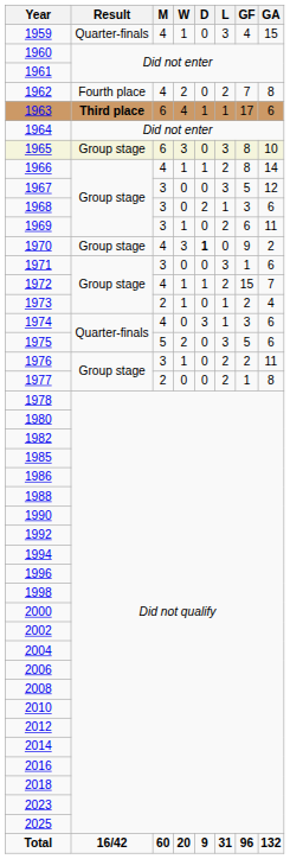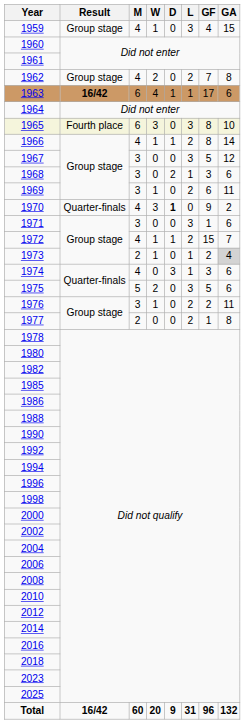 <table class="wikitable" style="text-align: center">
 <tr>
 <th width=80>Year</th>
 <th width=100>Result</th>
 <th width=20>M</th>
 <th width=20>W</th>
 <th width=20>D</th>
 <th width=20>L</th>
 <th width=20>GF</th>
 <th width=20>GA</th>
 </tr>
 <tr>
 <td> <a href='#'>1959</a></td>
-<td>Quarter-finals</td>
+<td>Group stage</td>
 <td>4</td>
 <td>1</td>
 <td>0</td>
 <td>3</td>
 <td>4</td>
 <td>15</td>
 </tr>
 <tr>
 <td> <a href='#'>1960</a></td>
 <td colspan=7 rowspan=2><em>Did not enter</em></td>
 </tr>
 <tr>
 <td> <a href='#'>1961</a></td>
 </tr>
 <tr>
 <td> <a href='#'>1962</a></td>
-<td>Fourth place</td>
+<td>Group stage</td>
 <td>4</td>
 <td>2</td>
 <td>0</td>
 <td>2</td>
 <td>7</td>
 <td>8</td>
 </tr>
 <tr style="background:#c96;">
 <td> <a href='#'>1963</a></td>
-<td><strong>Third place</strong></td>
+<td><strong>16/42</strong></td>
 <td>6</td>
 <td>4</td>
 <td>1</td>
 <td>1</td>
 <td>17</td>
 <td>6</td>
 </tr>
 <tr>
 <td> <a href='#'>1964</a></td>
 <td colspan=7 rowspan=1><em>Did not enter</em></td>
 </tr>
 <tr bgcolor=beige>
 <td> <a href='#'>1965</a></td>
-<td>Group stage</td>
+<td>Fourth place</td>
 <td>6</td>
 <td>3</td>
 <td>0</td>
 <td>3</td>
 <td>8</td>
 <td>10</td>
 </tr>
 <tr>
 <td> <a href='#'>1966</a></td>
 <td rowspan="4">Group stage</td>
 <td>4</td>
 <td>1</td>
 <td>1</td>
 <td>2</td>
 <td>8</td>
 <td>14</td>
 </tr>
 <tr>
 <td> <a href='#'>1967</a></td>
 <td>3</td>
 <td>0</td>
 <td>0</td>
 <td>3</td>
 <td>5</td>
 <td>12</td>
 </tr>
 <tr>
 <td> <a href='#'>1968</a></td>
 <td>3</td>
 <td>0</td>
 <td>2</td>
 <td>1</td>
 <td>3</td>
 <td>6</td>
 </tr>
 <tr>
 <td> <a href='#'>1969</a></td>
 <td>3</td>
 <td>1</td>
 <td>0</td>
 <td>2</td>
 <td>6</td>
 <td>11</td>
 </tr>
 <tr>
 <td> <a href='#'>1970</a></td>
-<td>Group stage</td>
+<td>Quarter-finals</td>
 <td>4</td>
 <td>3</td>
 <td><strong>1</strong></td>
 <td>0</td>
 <td>9</td>
 <td>2</td>
 </tr>
 <tr>
 <td> <a href='#'>1971</a></td>
 <td rowspan="3">Group stage</td>
 <td>3</td>
 <td>0</td>
 <td>0</td>
 <td>3</td>
 <td>1</td>
 <td>6</td>
 </tr>
 <tr>
 <td> <a href='#'>1972</a></td>
 <td>4</td>
 <td>1</td>
 <td>1</td>
 <td>2</td>
 <td>15</td>
 <td>7</td>
 </tr>
 <tr>
 <td> <a href='#'>1973</a></td>
 <td>2</td>
 <td>1</td>
 <td>0</td>
 <td>1</td>
 <td>2</td>
-<td>4</td>
+<td style="background: lightgrey;">4</td>
 </tr>
 <tr>
 <td> <a href='#'>1974</a></td>
 <td rowspan="2">Quarter-finals</td>
 <td>4</td>
 <td>0</td>
 <td>3</td>
 <td>1</td>
 <td>3</td>
 <td>6</td>
 </tr>
 <tr>
 <td> <a href='#'>1975</a></td>
 <td>5</td>
 <td>2</td>
 <td>0</td>
 <td>3</td>
 <td>5</td>
 <td>6</td>
 </tr>
 <tr>
 <td> <a href='#'>1976</a></td>
 <td rowspan="2">Group stage</td>
 <td>3</td>
 <td>1</td>
 <td>0</td>
 <td>2</td>
 <td>2</td>
 <td>11</td>
 </tr>
 <tr>
 <td> <a href='#'>1977</a></td>
 <td>2</td>
 <td>0</td>
 <td>0</td>
 <td>2</td>
 <td>1</td>
 <td>8</td>
 </tr>
 <tr>
 <td> <a href='#'>1978</a></td>
 <td colspan=7 rowspan=23><em>Did not qualify</em></td>
 </tr>
 <tr>
 <td> <a href='#'>1980</a></td>
 </tr>
 <tr>
 <td> <a href='#'>1982</a></td>
 </tr>
 <tr>
 <td> <a href='#'>1985</a></td>
 </tr>
 <tr>
 <td> <a href='#'>1986</a></td>
 </tr>
 <tr>
 <td> <a href='#'>1988</a></td>
 </tr>
 <tr>
 <td> <a href='#'>1990</a></td>
 </tr>
 <tr>
 <td> <a href='#'>1992</a></td>
 </tr>
 <tr>
 <td> <a href='#'>1994</a></td>
 </tr>
 <tr>
 <td> <a href='#'>1996</a></td>
 </tr>
 <tr>
 <td> <a href='#'>1998</a></td>
 </tr>
 <tr>
 <td> <a href='#'>2000</a></td>
 </tr>
 <tr>
 <td> <a href='#'>2002</a></td>
 </tr>
 <tr>
 <td> <a href='#'>2004</a></td>
 </tr>
 <tr>
 <td> <a href='#'>2006</a></td>
 </tr>
 <tr>
 <td> <a href='#'>2008</a></td>
 </tr>
 <tr>
 <td> <a href='#'>2010</a></td>
 </tr>
 <tr>
 <td> <a href='#'>2012</a></td>
 </tr>
 <tr>
 <td> <a href='#'>2014</a></td>
 </tr>
 <tr>
 <td> <a href='#'>2016</a></td>
 </tr>
 <tr>
 <td> <a href='#'>2018</a></td>
 </tr>
 <tr>
 <td> <a href='#'>2023</a></td>
 </tr>
 <tr>
 <td> <a href='#'>2025</a></td>
 </tr>
 <tr>
 <td><strong>Total</strong></td>
 <td><strong>16/42</strong></td>
 <td><strong>60</strong></td>
 <td><strong>20</strong></td>
 <td><strong>9</strong></td>
 <td><strong>31</strong></td>
 <td><strong>96</strong></td>
 <td><strong>132</strong></td>
 </tr>
 </table>
